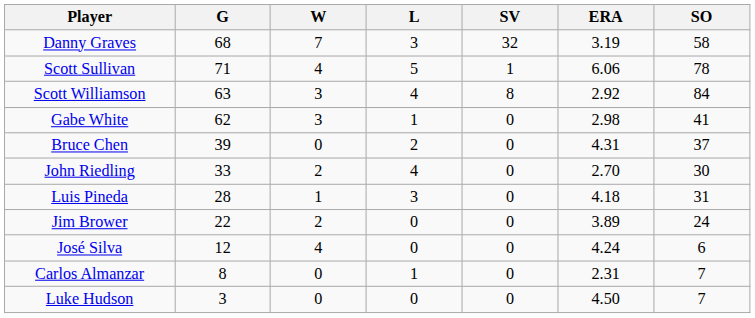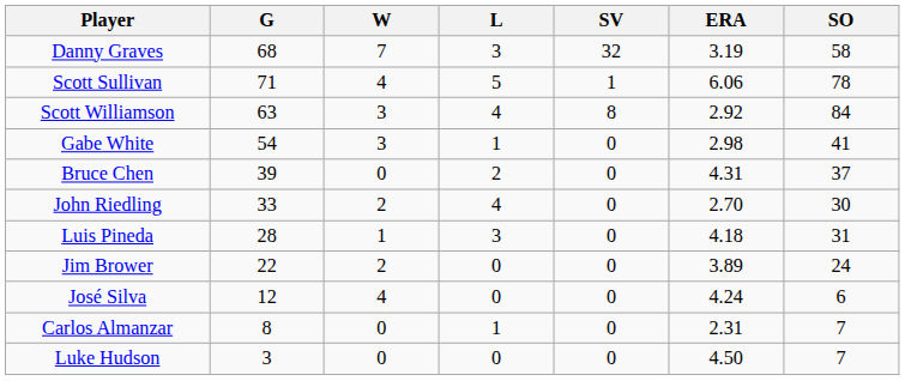 <table class="wikitable sortable">
 <tr>
 <th bgcolor="#DDDDFF" width="16%">Player</th>
 <th bgcolor="#DDDDFF" width="9%">G</th>
 <th bgcolor="#DDDDFF" width="9%">W</th>
 <th bgcolor="#DDDDFF" width="9%">L</th>
 <th bgcolor="#DDDDFF" width="9%">SV</th>
 <th bgcolor="#DDDDFF" width="9%">ERA</th>
 <th bgcolor="#DDDDFF" width="9%">SO</th>
 </tr>
 <tr align=center>
 <td><a href='#'>Danny Graves</a></td>
 <td>68</td>
 <td>7</td>
 <td>3</td>
 <td>32</td>
 <td>3.19</td>
 <td>58</td>
 </tr>
 <tr align=center>
 <td><a href='#'>Scott Sullivan</a></td>
 <td>71</td>
 <td>4</td>
 <td>5</td>
 <td>1</td>
 <td>6.06</td>
 <td>78</td>
 </tr>
 <tr align=center>
 <td><a href='#'>Scott Williamson</a></td>
 <td>63</td>
 <td>3</td>
 <td>4</td>
 <td>8</td>
 <td>2.92</td>
 <td>84</td>
 </tr>
 <tr align=center>
 <td><a href='#'>Gabe White</a></td>
-<td>62</td>
+<td>54</td>
 <td>3</td>
 <td>1</td>
 <td>0</td>
 <td>2.98</td>
 <td>41</td>
 </tr>
 <tr align=center>
 <td><a href='#'>Bruce Chen</a></td>
 <td>39</td>
 <td>0</td>
 <td>2</td>
 <td>0</td>
 <td>4.31</td>
 <td>37</td>
 </tr>
 <tr align=center>
 <td><a href='#'>John Riedling</a></td>
 <td>33</td>
 <td>2</td>
 <td>4</td>
 <td>0</td>
 <td>2.70</td>
 <td>30</td>
 </tr>
 <tr align=center>
 <td><a href='#'>Luis Pineda</a></td>
 <td>28</td>
 <td>1</td>
 <td>3</td>
 <td>0</td>
 <td>4.18</td>
 <td>31</td>
 </tr>
 <tr align=center>
 <td><a href='#'>Jim Brower</a></td>
 <td>22</td>
 <td>2</td>
 <td>0</td>
 <td>0</td>
 <td>3.89</td>
 <td>24</td>
 </tr>
 <tr align=center>
 <td><a href='#'>José Silva</a></td>
 <td>12</td>
 <td>4</td>
 <td>0</td>
 <td>0</td>
 <td>4.24</td>
 <td>6</td>
 </tr>
 <tr align=center>
 <td><a href='#'>Carlos Almanzar</a></td>
 <td>8</td>
 <td>0</td>
 <td>1</td>
 <td>0</td>
 <td>2.31</td>
 <td>7</td>
 </tr>
 <tr align=center>
 <td><a href='#'>Luke Hudson</a></td>
 <td>3</td>
 <td>0</td>
 <td>0</td>
 <td>0</td>
 <td>4.50</td>
 <td>7</td>
 </tr>
 </table>
